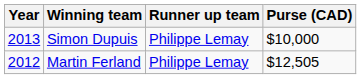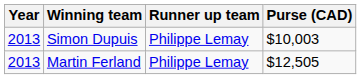 <table class="wikitable">
 <tr>
 <th>Year</th>
 <th>Winning team</th>
 <th>Runner up team</th>
 <th>Purse (CAD)</th>
 </tr>
 <tr>
 <td><a href='#'>2013</a></td>
 <td> <a href='#'>Simon Dupuis</a></td>
 <td> <a href='#'>Philippe Lemay</a></td>
-<td>$10,000</td>
+<td>$10,003</td>
 </tr>
 <tr>
-<td><a href='#'>2012</a></td>
+<td><a href='#'>2013</a></td>
 <td> <a href='#'>Martin Ferland</a></td>
 <td> <a href='#'>Philippe Lemay</a></td>
 <td>$12,505</td>
 </tr>
 </table>
